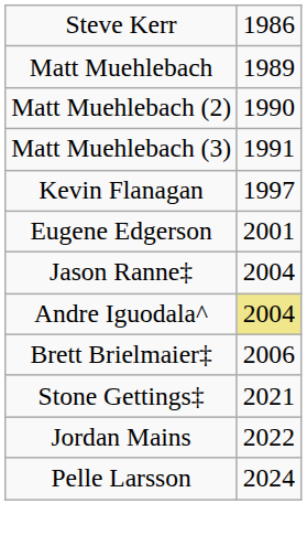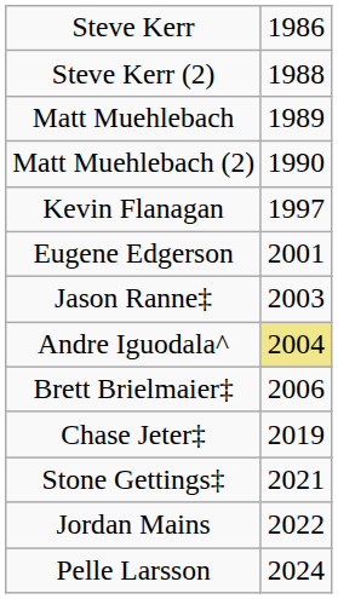 <table class="wikitable" style="text-align:center;">
 <tr>
 <td>Steve Kerr</td>
 <td>1986</td>
+</tr>
+<tr>
+<td>Steve Kerr (2)</td>
+<td>1988</td>
 </tr>
 <tr>
 <td>Matt Muehlebach</td>
 <td>1989</td>
 </tr>
 <tr>
 <td>Matt Muehlebach (2)</td>
 <td>1990</td>
-</tr>
-<tr>
-<td>Matt Muehlebach (3)</td>
-<td>1991</td>
 </tr>
 <tr>
 <td>Kevin Flanagan</td>
 <td>1997</td>
 </tr>
 <tr>
 <td>Eugene Edgerson</td>
 <td>2001</td>
 </tr>
 <tr>
 <td>Jason Ranne‡</td>
-<td>2004</td>
+<td>2003</td>
 </tr>
 <tr>
 <td>Andre Iguodala^</td>
 <td style="background: khaki;">2004</td>
 </tr>
 <tr>
 <td>Brett Brielmaier‡</td>
 <td>2006</td>
+</tr>
+<tr>
+<td>Chase Jeter‡</td>
+<td>2019</td>
 </tr>
 <tr>
 <td>Stone Gettings‡</td>
 <td>2021</td>
 </tr>
 <tr>
 <td>Jordan Mains</td>
 <td>2022</td>
 </tr>
 <tr>
 <td>Pelle Larsson</td>
 <td>2024</td>
 </tr>
 </table>
